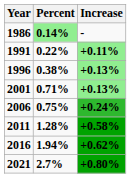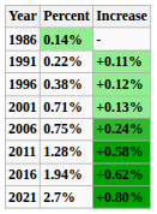 <table class="wikitable defaultright col1left">
 <tr>
 <th><strong>Year</strong></th>
 <th><strong>Percent</strong></th>
 <th><strong>Increase</strong></th>
 </tr>
 <tr>
 <td><strong>1986</strong></td>
 <td style="background: lightgreen;"><strong>0.14%</strong></td>
 <td><strong>-</strong></td>
 </tr>
 <tr>
 <td><strong>1991</strong></td>
 <td><strong>0.22%</strong></td>
 <td style="background: lightgreen"><strong>+0.11%</strong></td>
 </tr>
 <tr>
 <td><strong>1996</strong></td>
 <td><strong>0.38%</strong></td>
-<td style="background: lightgreen"><strong>+0.13%</strong></td>
+<td style="background: lightgreen"><strong>+0.12%</strong></td>
 </tr>
 <tr>
 <td><strong>2001</strong></td>
 <td><strong>0.71%</strong></td>
 <td style="background: lightgreen"><strong>+0.13%</strong></td>
 </tr>
 <tr>
 <td><strong>2006</strong></td>
 <td><strong>0.75%</strong></td>
 <td style="background: #2EB82E"><strong>+0.24%</strong></td>
 </tr>
 <tr>
 <td><strong>2011</strong></td>
 <td><strong>1.28%</strong></td>
 <td style="background: #00A300"><strong>+0.58%</strong></td>
 </tr>
 <tr>
 <td><strong>2016</strong></td>
 <td><strong>1.94%</strong></td>
 <td style="background: #00A300"><strong>+0.62%</strong></td>
 </tr>
 <tr>
 <td><strong>2021</strong></td>
 <td><strong>2.7%</strong></td>
 <td style="background: #00A300"><strong>+0.80%</strong></td>
 </tr>
 </table>
